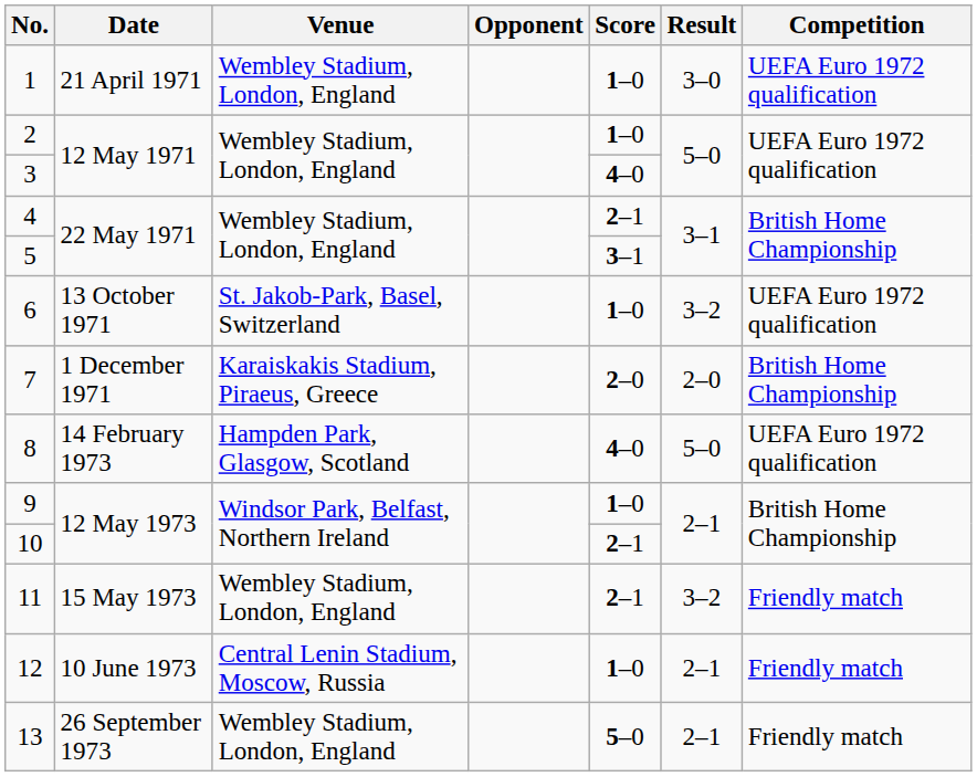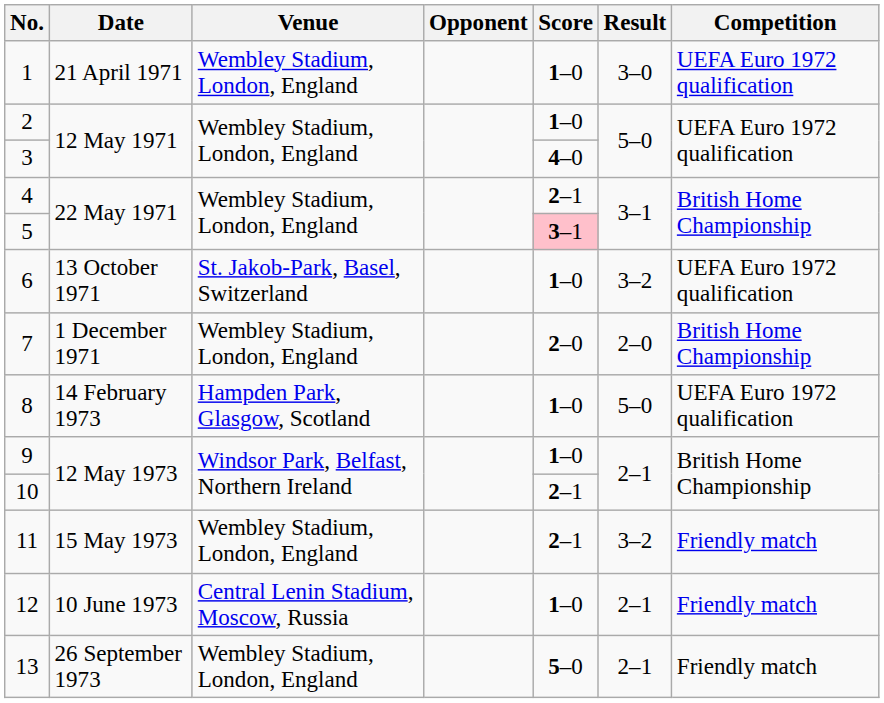 <table class="wikitable sortable">
 <tr>
 <th scope="col">No.</th>
 <th scope="col">Date</th>
 <th scope="col">Venue</th>
 <th scope="col">Opponent</th>
 <th scope="col">Score</th>
 <th scope="col">Result</th>
 <th scope="col">Competition</th>
 </tr>
 <tr>
 <td align="center">1</td>
 <td>21 April 1971</td>
 <td><a href='#'>Wembley Stadium</a>, <a href='#'>London</a>, England</td>
 <td></td>
 <td align="center"><strong>1</strong>–0</td>
 <td align="center">3–0</td>
 <td><a href='#'>UEFA Euro 1972 qualification</a></td>
 </tr>
 <tr>
 <td align="center">2</td>
 <td rowspan="2">12 May 1971</td>
 <td rowspan="2">Wembley Stadium, London, England</td>
 <td rowspan="2"></td>
 <td align="center"><strong>1</strong>–0</td>
 <td rowspan="2" align="center">5–0</td>
 <td rowspan="2">UEFA Euro 1972 qualification</td>
 </tr>
 <tr>
 <td align="center">3</td>
 <td align="center"><strong>4</strong>–0</td>
 </tr>
 <tr>
 <td align="center">4</td>
 <td rowspan="2">22 May 1971</td>
 <td rowspan="2">Wembley Stadium, London, England</td>
 <td rowspan="2"></td>
 <td align="center"><strong>2</strong>–1</td>
 <td rowspan="2" align="center">3–1</td>
 <td rowspan="2"><a href='#'>British Home Championship</a></td>
 </tr>
 <tr>
 <td align="center">5</td>
-<td align="center"><strong>3</strong>–1</td>
+<td align="center" style="background: pink;"><strong>3</strong>–1</td>
 </tr>
 <tr>
 <td align="center">6</td>
 <td>13 October 1971</td>
 <td><a href='#'>St. Jakob-Park</a>, <a href='#'>Basel</a>, Switzerland</td>
 <td></td>
 <td align="center"><strong>1</strong>–0</td>
 <td align="center">3–2</td>
 <td>UEFA Euro 1972 qualification</td>
 </tr>
 <tr>
 <td align="center">7</td>
 <td>1 December 1971</td>
-<td><a href='#'>Karaiskakis Stadium</a>, <a href='#'>Piraeus</a>, Greece</td>
+<td>Wembley Stadium, London, England</td>
 <td></td>
 <td align="center"><strong>2</strong>–0</td>
 <td align="center">2–0</td>
 <td><a href='#'>British Home Championship</a></td>
 </tr>
 <tr>
 <td align="center">8</td>
 <td>14 February 1973</td>
 <td><a href='#'>Hampden Park</a>, <a href='#'>Glasgow</a>, Scotland</td>
 <td></td>
-<td align="center"><strong>4</strong>–0</td>
+<td align="center"><strong>1</strong>–0</td>
 <td align="center">5–0</td>
 <td>UEFA Euro 1972 qualification</td>
 </tr>
 <tr>
 <td align="center">9</td>
 <td rowspan="2">12 May 1973</td>
 <td rowspan="2"><a href='#'>Windsor Park</a>, <a href='#'>Belfast</a>, Northern Ireland</td>
 <td rowspan="2"></td>
 <td align="center"><strong>1</strong>–0</td>
 <td rowspan="2" align="center">2–1</td>
 <td rowspan="2">British Home Championship</td>
 </tr>
 <tr>
 <td align="center">10</td>
 <td align="center"><strong>2</strong>–1</td>
 </tr>
 <tr>
 <td align="center">11</td>
 <td>15 May 1973</td>
 <td>Wembley Stadium, London, England</td>
 <td></td>
 <td align="center"><strong>2</strong>–1</td>
 <td align="center">3–2</td>
 <td><a href='#'>Friendly match</a></td>
 </tr>
 <tr>
 <td align="center">12</td>
 <td>10 June 1973</td>
 <td><a href='#'>Central Lenin Stadium</a>, <a href='#'>Moscow</a>, Russia</td>
 <td></td>
 <td align="center"><strong>1</strong>–0</td>
 <td align="center">2–1</td>
 <td><a href='#'>Friendly match</a></td>
 </tr>
 <tr>
 <td align="center">13</td>
 <td>26 September 1973</td>
 <td>Wembley Stadium, London, England</td>
 <td></td>
 <td align="center"><strong>5</strong>–0</td>
 <td align="center">2–1</td>
 <td>Friendly match</td>
 </tr>
 </table>
